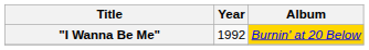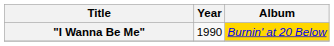 <table class="wikitable plainrowheaders" style="text-align:center;">
 <tr>
 <th scope="col" style="width:16em;">Title</th>
 <th scope="col">Year</th>
 <th scope="col" rowspan="1">Album</th>
 </tr>
 <tr>
 <th scope="row">"I Wanna Be Me"</th>
-<td>1992</td>
+<td>1990</td>
 <td style="background: gold;"><em><a href='#'>Burnin' at 20 Below</a></em></td>
 </tr>
 <tr>
 </tr>
 </table>
